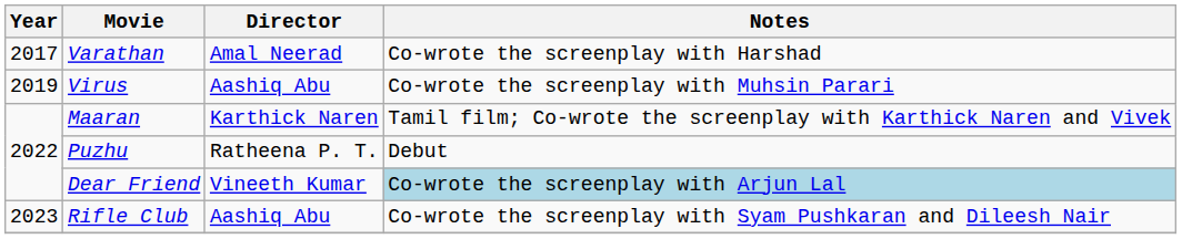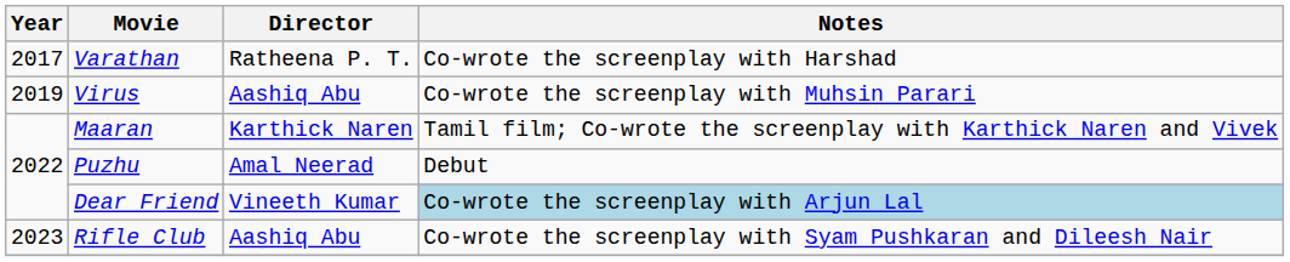 <table class="wikitable">
 <tr>
 <th>Year</th>
 <th>Movie</th>
 <th>Director</th>
 <th>Notes</th>
 </tr>
 <tr>
 <td>2017</td>
 <td><em><a href='#'>Varathan</a></em></td>
-<td><a href='#'>Amal Neerad</a></td>
+<td>Ratheena P. T.</td>
 <td>Co-wrote the screenplay with Harshad</td>
 </tr>
 <tr>
 <td>2019</td>
 <td><em><a href='#'>Virus</a></em></td>
 <td><a href='#'>Aashiq Abu</a></td>
 <td>Co-wrote the screenplay with <a href='#'>Muhsin Parari</a></td>
 </tr>
 <tr>
 <td rowspan="3">2022</td>
 <td><em><a href='#'>Maaran</a></em></td>
 <td><a href='#'>Karthick Naren</a></td>
 <td>Tamil film; Co-wrote the screenplay with <a href='#'>Karthick Naren</a> and <a href='#'>Vivek</a></td>
 </tr>
 <tr>
 <td><em><a href='#'>Puzhu</a></em></td>
-<td>Ratheena P. T.</td>
+<td><a href='#'>Amal Neerad</a></td>
 <td>Debut</td>
 </tr>
 <tr>
 <td><em><a href='#'>Dear Friend</a></em></td>
 <td><a href='#'>Vineeth Kumar</a></td>
 <td style="background: lightblue;">Co-wrote the screenplay with <a href='#'>Arjun Lal</a></td>
 </tr>
 <tr>
 <td>2023</td>
 <td><em><a href='#'>Rifle Club</a></em></td>
 <td><a href='#'>Aashiq Abu</a></td>
 <td>Co-wrote the screenplay with <a href='#'>Syam Pushkaran</a> and <a href='#'>Dileesh Nair</a></td>
 </tr>
 <tr>
 </tr>
 </table>
